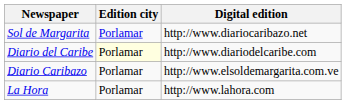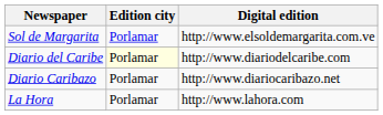 <table class="wikitable sortable">
 <tr align="center">
 <th>Newspaper</th>
 <th>Edition city</th>
 <th>Digital edition</th>
 </tr>
 <tr>
 <td><em><a href='#'>Sol de Margarita</a></em></td>
 <td><a href='#'>Porlamar</a></td>
-<td>http://www.diariocaribazo.net</td>
+<td>http://www.elsoldemargarita.com.ve</td>
 </tr>
 <tr>
 <td><em><a href='#'>Diario del Caribe</a></em></td>
 <td style="background: lightyellow;">Porlamar</td>
 <td>http://www.diariodelcaribe.com</td>
 </tr>
 <tr>
 <td><em><a href='#'>Diario Caribazo</a></em></td>
 <td>Porlamar</td>
-<td>http://www.elsoldemargarita.com.ve</td>
+<td>http://www.diariocaribazo.net</td>
 </tr>
 <tr>
 <td><em><a href='#'>La Hora</a></em></td>
 <td>Porlamar</td>
 <td>http://www.lahora.com</td>
 </tr>
 </table>
